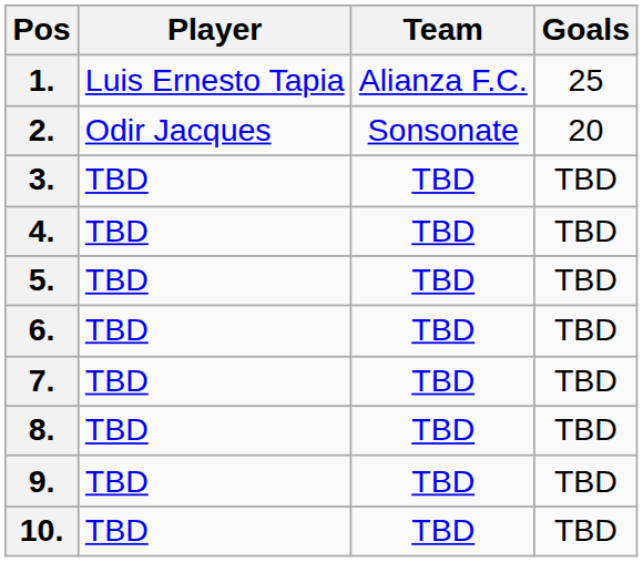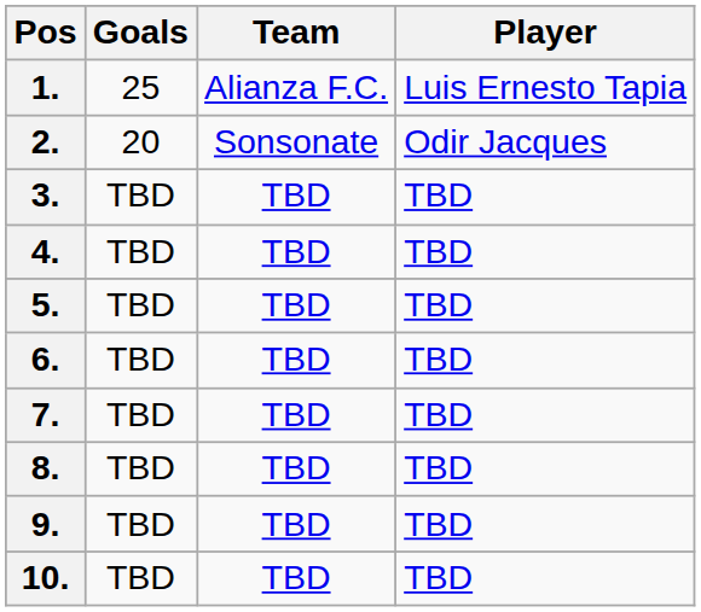 <table class="wikitable">
 <tr>
 <th align="center">Pos</th>
+<th align="center">Goals</th>
+<th align="center">Team</th>
 <th align="center">Player</th>
-<th align="center">Team</th>
-<th align="center">Goals</th>
 </tr>
 <tr>
 <th align="center">1.</th>
+<td align="center">25</td>
+<td align="center"><a href='#'>Alianza F.C.</a></td>
 <td>  <a href='#'>Luis Ernesto Tapia</a></td>
-<td align="center"><a href='#'>Alianza F.C.</a></td>
-<td align="center">25</td>
 </tr>
 <tr>
 <th align="center">2.</th>
+<td align="center">20</td>
+<td align="center"><a href='#'>Sonsonate</a></td>
 <td> <a href='#'>Odir Jacques</a></td>
-<td align="center"><a href='#'>Sonsonate</a></td>
-<td align="center">20</td>
 </tr>
 <tr>
 <th align="center">3.</th>
+<td align="center">TBD</td>
+<td align="center"><a href='#'>TBD</a></td>
 <td>  <a href='#'>TBD</a></td>
-<td align="center"><a href='#'>TBD</a></td>
-<td align="center">TBD</td>
 </tr>
 <tr>
 <th align="center">4.</th>
+<td align="center">TBD</td>
+<td align="center"><a href='#'>TBD</a></td>
 <td>  <a href='#'>TBD</a></td>
-<td align="center"><a href='#'>TBD</a></td>
-<td align="center">TBD</td>
 </tr>
 <tr>
 <th align="center">5.</th>
+<td align="center">TBD</td>
+<td align="center"><a href='#'>TBD</a></td>
 <td>  <a href='#'>TBD</a></td>
-<td align="center"><a href='#'>TBD</a></td>
-<td align="center">TBD</td>
 </tr>
 <tr>
 <th align="center">6.</th>
+<td align="center">TBD</td>
+<td align="center"><a href='#'>TBD</a></td>
 <td>  <a href='#'>TBD</a></td>
-<td align="center"><a href='#'>TBD</a></td>
-<td align="center">TBD</td>
 </tr>
 <tr>
 <th align="center">7.</th>
+<td align="center">TBD</td>
+<td align="center"><a href='#'>TBD</a></td>
 <td>  <a href='#'>TBD</a></td>
-<td align="center"><a href='#'>TBD</a></td>
-<td align="center">TBD</td>
 </tr>
 <tr>
 <th align="center">8.</th>
+<td align="center">TBD</td>
+<td align="center"><a href='#'>TBD</a></td>
 <td>  <a href='#'>TBD</a></td>
-<td align="center"><a href='#'>TBD</a></td>
-<td align="center">TBD</td>
 </tr>
 <tr>
 <th align="center">9.</th>
+<td align="center">TBD</td>
+<td align="center"><a href='#'>TBD</a></td>
 <td>  <a href='#'>TBD</a></td>
-<td align="center"><a href='#'>TBD</a></td>
-<td align="center">TBD</td>
 </tr>
 <tr>
 <th align="center">10.</th>
+<td align="center">TBD</td>
+<td align="center"><a href='#'>TBD</a></td>
 <td>  <a href='#'>TBD</a></td>
-<td align="center"><a href='#'>TBD</a></td>
-<td align="center">TBD</td>
 </tr>
 </table>
